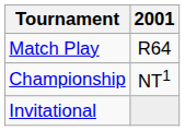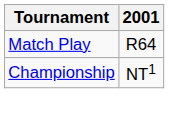 <table class="wikitable" style="text-align:center;">
 <tr>
 <th>Tournament</th>
 <th>2001</th>
 </tr>
 <tr>
 <td align="left"><a href='#'>Match Play</a></td>
 <td>R64</td>
 </tr>
 <tr>
 <td align="left"><a href='#'>Championship</a></td>
 <td>NT<sup>1</sup></td>
 </tr>
-<tr>
-<td align="left"><a href='#'>Invitational</a></td>
-<td style="background:#eeeeee;"></td>
-</tr>
 </table>
